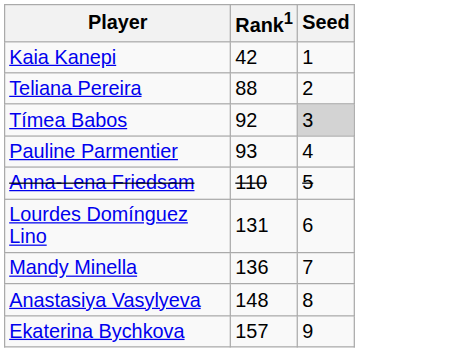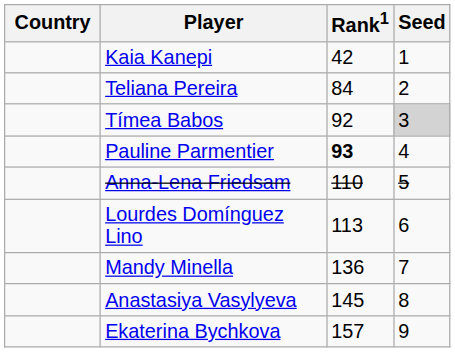 <table class="sortable wikitable">
 <tr>
+<th width="70">Country</th>
 <th width="175">Player</th>
 <th>Rank<sup>1</sup></th>
 <th>Seed</th>
 </tr>
 <tr>
+<td></td>
 <td><a href='#'>Kaia Kanepi</a></td>
 <td>42</td>
 <td>1</td>
 </tr>
 <tr>
+<td></td>
 <td><a href='#'>Teliana Pereira</a></td>
-<td>88</td>
+<td>84</td>
 <td>2</td>
 </tr>
 <tr>
+<td></td>
 <td><a href='#'>Tímea Babos</a></td>
 <td>92</td>
 <td style="background: lightgrey;">3</td>
 </tr>
 <tr>
+<td></td>
 <td><a href='#'>Pauline Parmentier</a></td>
-<td>93</td>
+<td><strong>93</strong></td>
 <td>4</td>
 </tr>
 <tr>
+<td><s></s></td>
 <td><s><a href='#'>Anna-Lena Friedsam</a></s></td>
 <td><s>110</s></td>
 <td><s>5</s></td>
 </tr>
 <tr>
+<td></td>
 <td><a href='#'>Lourdes Domínguez Lino</a></td>
-<td>131</td>
+<td>113</td>
 <td>6</td>
 </tr>
 <tr>
+<td></td>
 <td><a href='#'>Mandy Minella</a></td>
 <td>136</td>
 <td>7</td>
 </tr>
 <tr>
+<td></td>
 <td><a href='#'>Anastasiya Vasylyeva</a></td>
-<td>148</td>
+<td>145</td>
 <td>8</td>
 </tr>
 <tr>
+<td></td>
 <td><a href='#'>Ekaterina Bychkova</a></td>
 <td>157</td>
 <td>9</td>
 </tr>
 </table>
